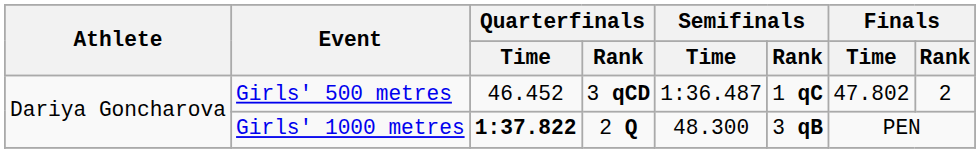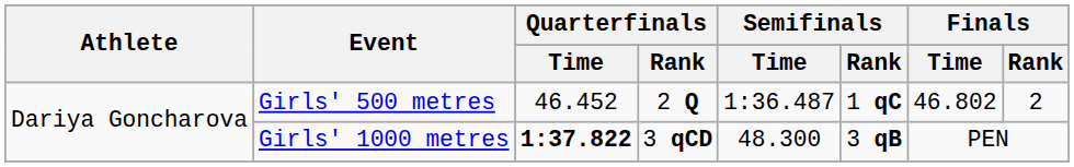 <table class="wikitable" style="font-size:90%;">
 <tr>
 <th rowspan=2>Athlete</th>
 <th rowspan=2>Event</th>
 <th colspan=2>Quarterfinals</th>
 <th colspan=2>Semifinals</th>
 <th colspan=2>Finals</th>
 </tr>
 <tr>
 <th>Time</th>
 <th>Rank</th>
 <th>Time</th>
 <th>Rank</th>
 <th>Time</th>
 <th>Rank</th>
 </tr>
 <tr>
 <td rowspan=2>Dariya Goncharova</td>
 <td><a href='#'>Girls' 500 metres</a></td>
 <td align=center>46.452</td>
-<td align=center>3 <strong>qCD</strong></td>
+<td align=center>2 <strong>Q</strong></td>
 <td align=center>1:36.487</td>
 <td align=center>1 <strong>qC</strong></td>
-<td align=center>47.802</td>
+<td align=center>46.802</td>
 <td align=center>2</td>
 </tr>
 <tr>
 <td><a href='#'>Girls' 1000 metres</a></td>
 <td align=center><strong>1:37.822</strong></td>
-<td align=center>2 <strong>Q</strong></td>
+<td align=center>3 <strong>qCD</strong></td>
 <td align=center>48.300</td>
 <td align=center>3 <strong>qB</strong></td>
 <td align=center colspan=2>PEN</td>
 </tr>
 </table>
